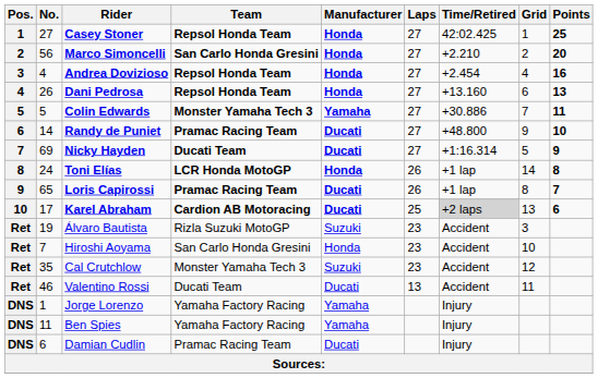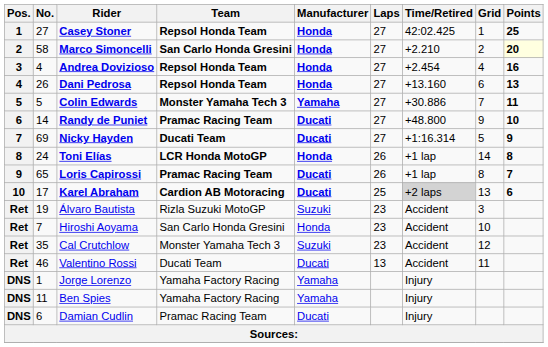 <table class="wikitable" style="font-size: 95%;">
 <tr>
 <th>Pos.</th>
 <th>No.</th>
 <th>Rider</th>
 <th>Team</th>
 <th>Manufacturer</th>
 <th>Laps</th>
 <th>Time/Retired</th>
 <th>Grid</th>
 <th>Points</th>
 </tr>
 <tr>
 <th>1</th>
 <td>27</td>
 <td> <strong><a href='#'>Casey Stoner</a></strong></td>
 <td><strong>Repsol Honda Team</strong></td>
 <td><strong><a href='#'>Honda</a></strong></td>
 <td>27</td>
 <td>42:02.425</td>
 <td>1</td>
 <td><strong>25</strong></td>
 </tr>
 <tr>
 <th>2</th>
-<td>56</td>
+<td>58</td>
 <td> <strong><a href='#'>Marco Simoncelli</a></strong></td>
 <td><strong>San Carlo Honda Gresini</strong></td>
 <td><strong><a href='#'>Honda</a></strong></td>
 <td>27</td>
 <td>+2.210</td>
 <td>2</td>
-<td><strong>20</strong></td>
+<td style="background: lightyellow;"><strong>20</strong></td>
 </tr>
 <tr>
 <th>3</th>
 <td>4</td>
 <td> <strong><a href='#'>Andrea Dovizioso</a></strong></td>
 <td><strong>Repsol Honda Team</strong></td>
 <td><strong><a href='#'>Honda</a></strong></td>
 <td>27</td>
 <td>+2.454</td>
 <td>4</td>
 <td><strong>16</strong></td>
 </tr>
 <tr>
 <th>4</th>
 <td>26</td>
 <td> <strong><a href='#'>Dani Pedrosa</a></strong></td>
 <td><strong>Repsol Honda Team</strong></td>
 <td><strong><a href='#'>Honda</a></strong></td>
 <td>27</td>
 <td>+13.160</td>
 <td>6</td>
 <td><strong>13</strong></td>
 </tr>
 <tr>
 <th>5</th>
 <td>5</td>
 <td> <strong><a href='#'>Colin Edwards</a></strong></td>
 <td><strong>Monster Yamaha Tech 3</strong></td>
 <td><strong><a href='#'>Yamaha</a></strong></td>
 <td>27</td>
 <td>+30.886</td>
 <td>7</td>
 <td><strong>11</strong></td>
 </tr>
 <tr>
 <th>6</th>
 <td>14</td>
 <td> <strong><a href='#'>Randy de Puniet</a></strong></td>
 <td><strong>Pramac Racing Team</strong></td>
 <td><strong><a href='#'>Ducati</a></strong></td>
 <td>27</td>
 <td>+48.800</td>
 <td>9</td>
 <td><strong>10</strong></td>
 </tr>
 <tr>
 <th>7</th>
 <td>69</td>
 <td> <strong><a href='#'>Nicky Hayden</a></strong></td>
 <td><strong>Ducati Team</strong></td>
 <td><strong><a href='#'>Ducati</a></strong></td>
 <td>27</td>
 <td>+1:16.314</td>
 <td>5</td>
 <td><strong>9</strong></td>
 </tr>
 <tr>
 <th>8</th>
 <td>24</td>
 <td> <strong><a href='#'>Toni Elías</a></strong></td>
 <td><strong>LCR Honda MotoGP</strong></td>
 <td><strong><a href='#'>Honda</a></strong></td>
 <td>26</td>
 <td>+1 lap</td>
 <td>14</td>
 <td><strong>8</strong></td>
 </tr>
 <tr>
 <th>9</th>
 <td>65</td>
 <td> <strong><a href='#'>Loris Capirossi</a></strong></td>
 <td><strong>Pramac Racing Team</strong></td>
 <td><strong><a href='#'>Ducati</a></strong></td>
 <td>26</td>
 <td>+1 lap</td>
 <td>8</td>
 <td><strong>7</strong></td>
 </tr>
 <tr>
 <th>10</th>
 <td>17</td>
 <td> <strong><a href='#'>Karel Abraham</a></strong></td>
 <td><strong>Cardion AB Motoracing</strong></td>
 <td><strong><a href='#'>Ducati</a></strong></td>
 <td>25</td>
 <td style="background: lightgrey;">+2 laps</td>
 <td>13</td>
 <td><strong>6</strong></td>
 </tr>
 <tr>
 <th>Ret</th>
 <td>19</td>
 <td> <a href='#'>Álvaro Bautista</a></td>
 <td>Rizla Suzuki MotoGP</td>
 <td><a href='#'>Suzuki</a></td>
 <td>23</td>
 <td>Accident</td>
 <td>3</td>
 <td></td>
 </tr>
 <tr>
 <th>Ret</th>
 <td>7</td>
 <td> <a href='#'>Hiroshi Aoyama</a></td>
 <td>San Carlo Honda Gresini</td>
 <td><a href='#'>Honda</a></td>
 <td>23</td>
 <td>Accident</td>
 <td>10</td>
 <td></td>
 </tr>
 <tr>
 <th>Ret</th>
 <td>35</td>
 <td> <a href='#'>Cal Crutchlow</a></td>
 <td>Monster Yamaha Tech 3</td>
 <td><a href='#'>Suzuki</a></td>
 <td>23</td>
 <td>Accident</td>
 <td>12</td>
 <td></td>
 </tr>
 <tr>
 <th>Ret</th>
 <td>46</td>
 <td> <a href='#'>Valentino Rossi</a></td>
 <td>Ducati Team</td>
 <td><a href='#'>Ducati</a></td>
 <td>13</td>
 <td>Accident</td>
 <td>11</td>
 <td></td>
 </tr>
 <tr>
 <th>DNS</th>
 <td>1</td>
 <td> <a href='#'>Jorge Lorenzo</a></td>
 <td>Yamaha Factory Racing</td>
 <td><a href='#'>Yamaha</a></td>
 <td></td>
 <td>Injury</td>
 <td></td>
 <td></td>
 </tr>
 <tr>
 <th>DNS</th>
 <td>11</td>
 <td> <a href='#'>Ben Spies</a></td>
 <td>Yamaha Factory Racing</td>
 <td><a href='#'>Yamaha</a></td>
 <td></td>
 <td>Injury</td>
 <td></td>
 <td></td>
 </tr>
 <tr>
 <th>DNS</th>
 <td>6</td>
 <td> <a href='#'>Damian Cudlin</a></td>
 <td>Pramac Racing Team</td>
 <td><a href='#'>Ducati</a></td>
 <td></td>
 <td>Injury</td>
 <td></td>
 <td></td>
 </tr>
 <tr>
 <th colspan=9>Sources:</th>
 </tr>
 <tr>
 </tr>
 </table>
